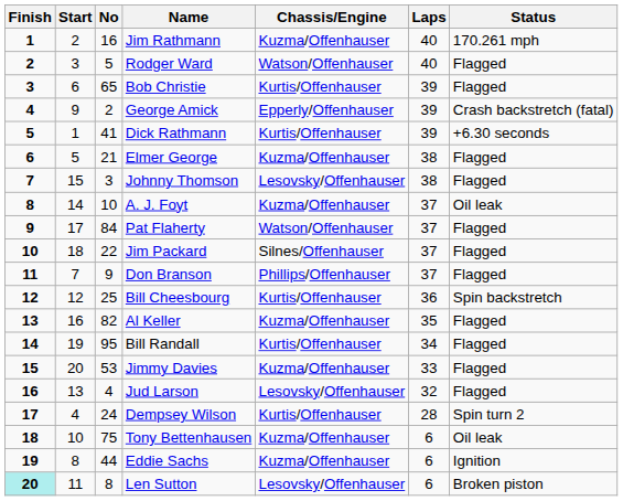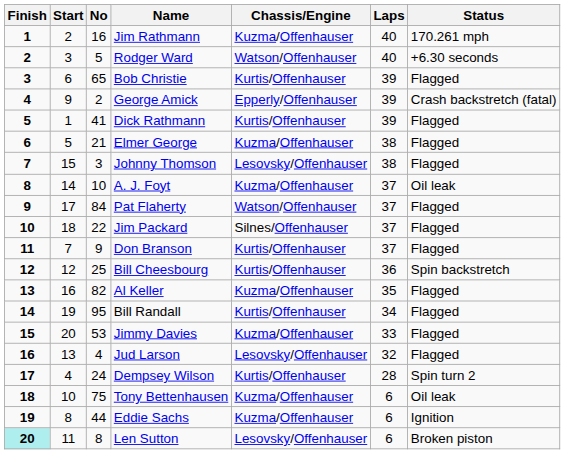 <table class="wikitable" style="font-size:95%;">
 <tr>
 <th>Finish</th>
 <th>Start</th>
 <th>No</th>
 <th>Name</th>
 <th>Chassis/Engine</th>
 <th>Laps</th>
 <th>Status</th>
 </tr>
 <tr>
 <td align=center><strong>1</strong></td>
 <td align=center>2</td>
 <td align=center>16</td>
 <td><a href='#'>Jim Rathmann</a></td>
 <td><a href='#'>Kuzma</a>/<a href='#'>Offenhauser</a></td>
 <td align=center>40</td>
 <td>170.261 mph</td>
 </tr>
 <tr>
 <td align=center><strong>2</strong></td>
 <td align=center>3</td>
 <td align=center>5</td>
 <td><a href='#'>Rodger Ward</a></td>
 <td><a href='#'>Watson</a>/<a href='#'>Offenhauser</a></td>
 <td align=center>40</td>
-<td>Flagged</td>
+<td>+6.30 seconds</td>
 </tr>
 <tr>
 <td align=center><strong>3</strong></td>
 <td align=center>6</td>
 <td align=center>65</td>
 <td><a href='#'>Bob Christie</a></td>
 <td><a href='#'>Kurtis</a>/<a href='#'>Offenhauser</a></td>
 <td align=center>39</td>
 <td>Flagged</td>
 </tr>
 <tr>
 <td align=center><strong>4</strong></td>
 <td align=center>9</td>
 <td align=center>2</td>
 <td><a href='#'>George Amick</a></td>
 <td><a href='#'>Epperly</a>/<a href='#'>Offenhauser</a></td>
 <td align=center>39</td>
 <td>Crash backstretch (fatal)</td>
 </tr>
 <tr>
 <td align=center><strong>5</strong></td>
 <td align=center>1</td>
 <td align=center>41</td>
 <td><a href='#'>Dick Rathmann</a></td>
 <td><a href='#'>Kurtis</a>/<a href='#'>Offenhauser</a></td>
 <td align=center>39</td>
-<td>+6.30 seconds</td>
+<td>Flagged</td>
 </tr>
 <tr>
 <td align=center><strong>6</strong></td>
 <td align=center>5</td>
 <td align=center>21</td>
 <td><a href='#'>Elmer George</a></td>
 <td><a href='#'>Kuzma</a>/<a href='#'>Offenhauser</a></td>
 <td align=center>38</td>
 <td>Flagged</td>
 </tr>
 <tr>
 <td align=center><strong>7</strong></td>
 <td align=center>15</td>
 <td align=center>3</td>
 <td><a href='#'>Johnny Thomson</a></td>
 <td><a href='#'>Lesovsky</a>/<a href='#'>Offenhauser</a></td>
 <td align=center>38</td>
 <td>Flagged</td>
 </tr>
 <tr>
 <td align=center><strong>8</strong></td>
 <td align=center>14</td>
 <td align=center>10</td>
 <td><a href='#'>A. J. Foyt</a></td>
 <td><a href='#'>Kuzma</a>/<a href='#'>Offenhauser</a></td>
 <td align=center>37</td>
 <td>Oil leak</td>
 </tr>
 <tr>
 <td align=center><strong>9</strong></td>
 <td align=center>17</td>
 <td align=center>84</td>
 <td><a href='#'>Pat Flaherty</a></td>
 <td><a href='#'>Watson</a>/<a href='#'>Offenhauser</a></td>
 <td align=center>37</td>
 <td>Flagged</td>
 </tr>
 <tr>
 <td align=center><strong>10</strong></td>
 <td align=center>18</td>
 <td align=center>22</td>
 <td><a href='#'>Jim Packard</a></td>
 <td>Silnes/<a href='#'>Offenhauser</a></td>
 <td align=center>37</td>
 <td>Flagged</td>
 </tr>
 <tr>
 <td align=center><strong>11</strong></td>
 <td align=center>7</td>
 <td align=center>9</td>
 <td><a href='#'>Don Branson</a></td>
-<td><a href='#'>Phillips</a>/<a href='#'>Offenhauser</a></td>
+<td><a href='#'>Kurtis</a>/<a href='#'>Offenhauser</a></td>
 <td align=center>37</td>
 <td>Flagged</td>
 </tr>
 <tr>
 <td align=center><strong>12</strong></td>
 <td align=center>12</td>
 <td align=center>25</td>
 <td><a href='#'>Bill Cheesbourg</a></td>
 <td><a href='#'>Kurtis</a>/<a href='#'>Offenhauser</a></td>
 <td align=center>36</td>
 <td>Spin backstretch</td>
 </tr>
 <tr>
 <td align=center><strong>13</strong></td>
 <td align=center>16</td>
 <td align=center>82</td>
 <td><a href='#'>Al Keller</a></td>
 <td><a href='#'>Kuzma</a>/<a href='#'>Offenhauser</a></td>
 <td align=center>35</td>
 <td>Flagged</td>
 </tr>
 <tr>
 <td align=center><strong>14</strong></td>
 <td align=center>19</td>
 <td align=center>95</td>
 <td>Bill Randall</td>
 <td><a href='#'>Kurtis</a>/<a href='#'>Offenhauser</a></td>
 <td align=center>34</td>
 <td>Flagged</td>
 </tr>
 <tr>
 <td align=center><strong>15</strong></td>
 <td align=center>20</td>
 <td align=center>53</td>
 <td><a href='#'>Jimmy Davies</a></td>
 <td><a href='#'>Kuzma</a>/<a href='#'>Offenhauser</a></td>
 <td align=center>33</td>
 <td>Flagged</td>
 </tr>
 <tr>
 <td align=center><strong>16</strong></td>
 <td align=center>13</td>
 <td align=center>4</td>
 <td><a href='#'>Jud Larson</a></td>
 <td><a href='#'>Lesovsky</a>/<a href='#'>Offenhauser</a></td>
 <td align=center>32</td>
 <td>Flagged</td>
 </tr>
 <tr>
 <td align=center><strong>17</strong></td>
 <td align=center>4</td>
 <td align=center>24</td>
 <td><a href='#'>Dempsey Wilson</a></td>
 <td><a href='#'>Kurtis</a>/<a href='#'>Offenhauser</a></td>
 <td align=center>28</td>
 <td>Spin turn 2</td>
 </tr>
 <tr>
 <td align=center><strong>18</strong></td>
 <td align=center>10</td>
 <td align=center>75</td>
 <td><a href='#'>Tony Bettenhausen</a></td>
 <td><a href='#'>Kuzma</a>/<a href='#'>Offenhauser</a></td>
 <td align=center>6</td>
 <td>Oil leak</td>
 </tr>
 <tr>
 <td align=center><strong>19</strong></td>
 <td align=center>8</td>
 <td align=center>44</td>
 <td><a href='#'>Eddie Sachs</a></td>
 <td><a href='#'>Kuzma</a>/<a href='#'>Offenhauser</a></td>
 <td align=center>6</td>
 <td>Ignition</td>
 </tr>
 <tr>
 <td align=center style="background: paleturquoise;"><strong>20</strong></td>
 <td align=center>11</td>
 <td align=center>8</td>
 <td><a href='#'>Len Sutton</a></td>
 <td><a href='#'>Lesovsky</a>/<a href='#'>Offenhauser</a></td>
 <td align=center>6</td>
 <td>Broken piston</td>
 </tr>
 </table>
